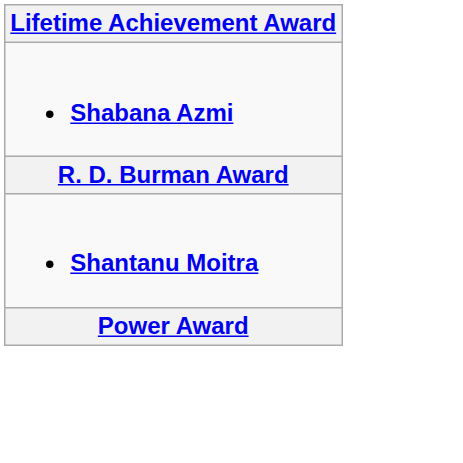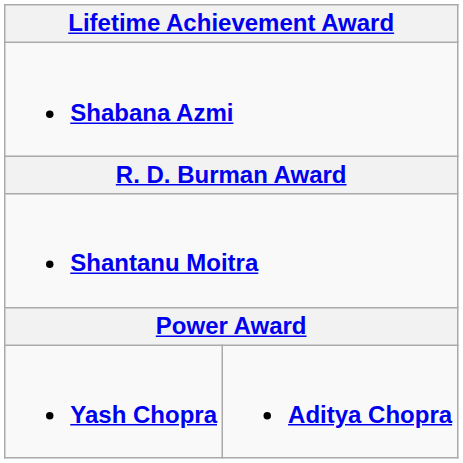 <table class="wikitable">
 <tr>
 <th colspan=2><a href='#'>Lifetime Achievement Award</a></th>
 </tr>
 <tr>
 <td colspan=2><br><ul><li><strong><a href='#'>Shabana Azmi</a></strong></li></ul></td>
 </tr>
 <tr>
 <th colspan=2><a href='#'>R. D. Burman Award</a></th>
 </tr>
 <tr>
 <td colspan=2><br><ul><li><strong><a href='#'>Shantanu Moitra</a></strong></li></ul></td>
 </tr>
 <tr>
 <th colspan=2><a href='#'>Power Award</a></th>
 </tr>
+<tr>
+<td><br><ul><li><strong><a href='#'>Yash Chopra</a></strong></li></ul></td>
+<td><br><ul><li><strong><a href='#'>Aditya Chopra</a></strong></li></ul></td>
+</tr>
 </table>
